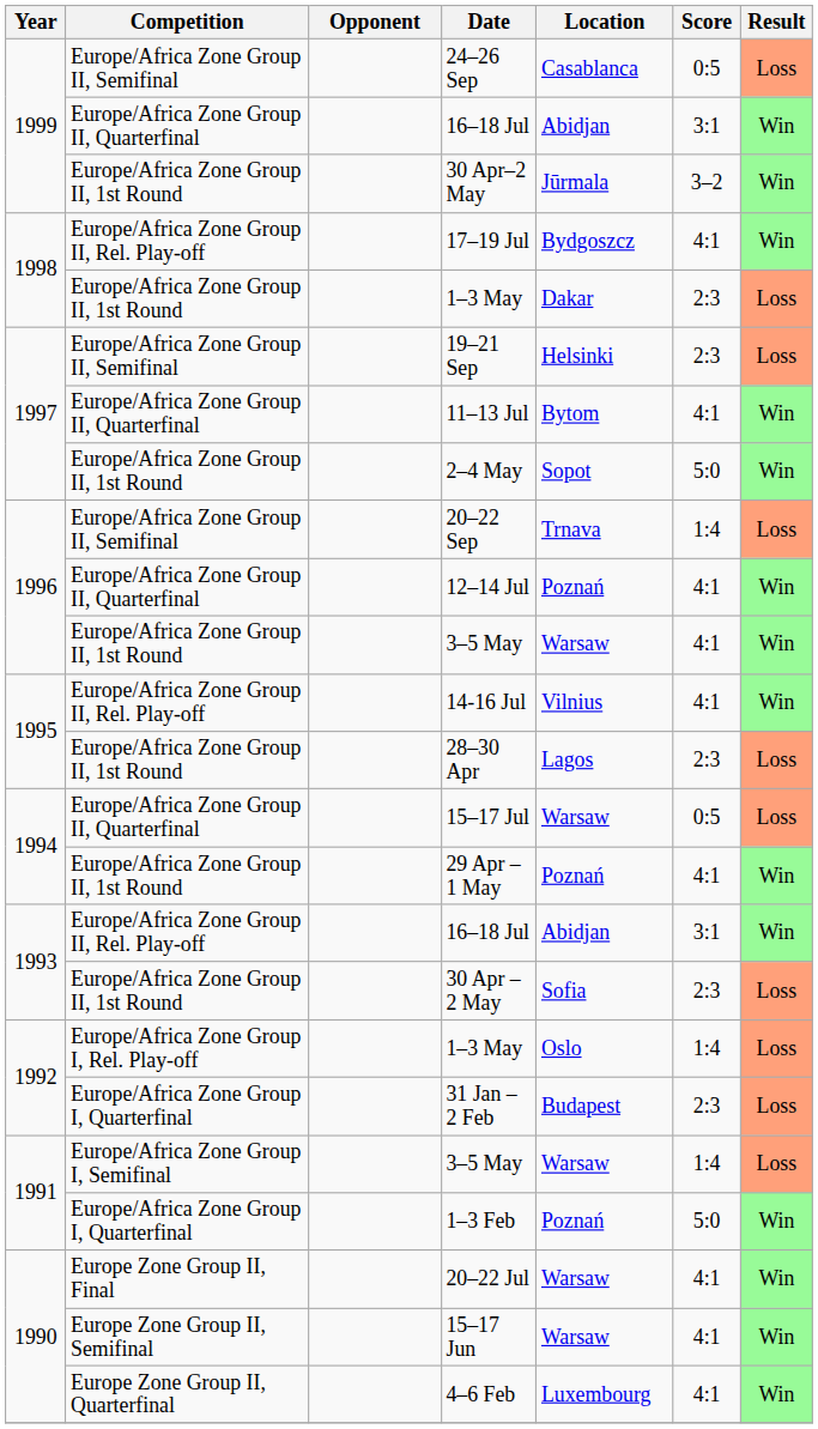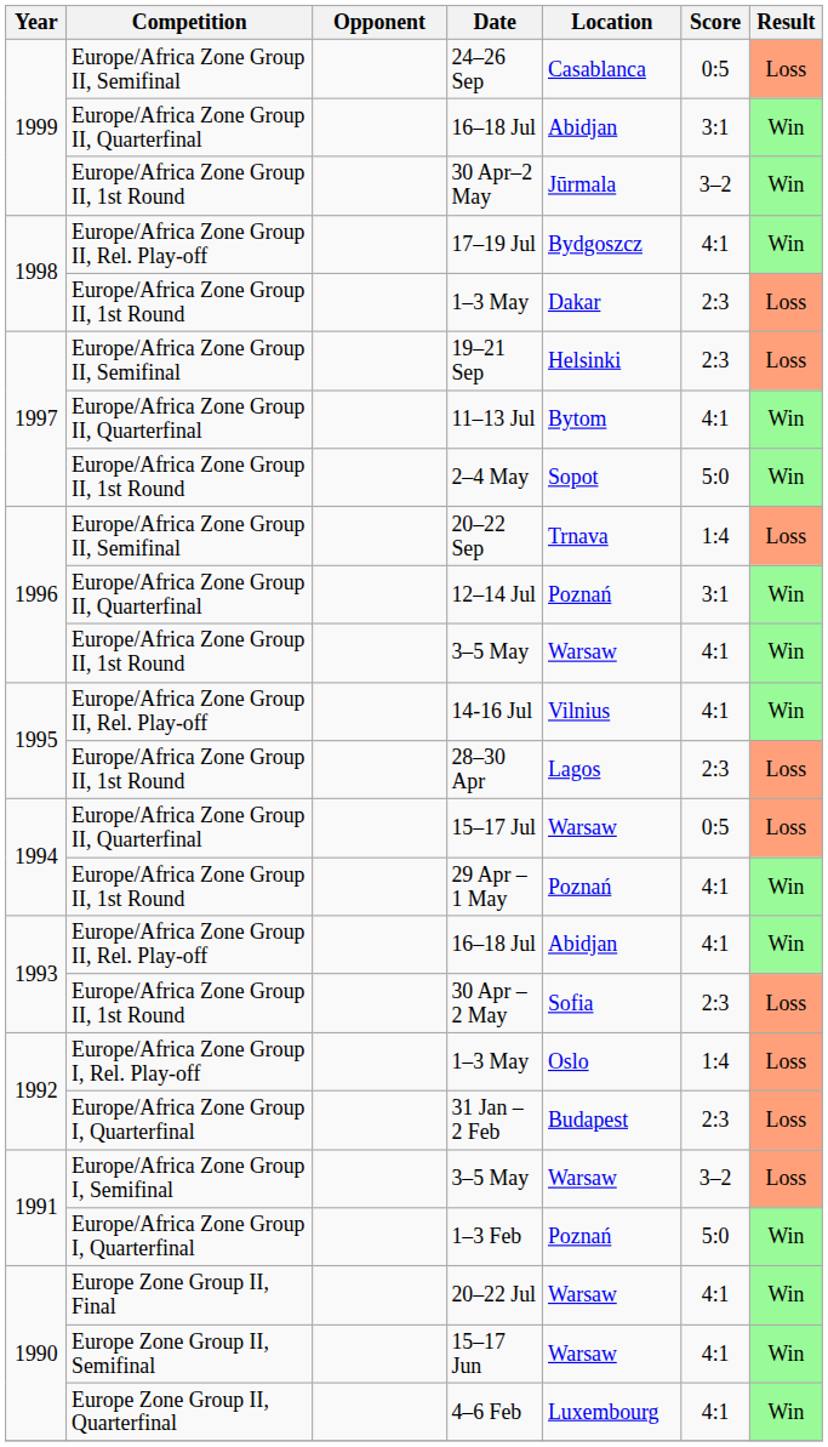 <table class="wikitable collapsible collapsed">
 <tr>
 <th width="45">Year</th>
 <th width="270">Competition</th>
 <th width="120">Opponent</th>
 <th width="100">Date</th>
 <th width="110">Location</th>
 <th width="50">Score</th>
 <th width="50">Result</th>
 </tr>
 <tr>
 <td align="center" rowspan="3">1999</td>
 <td>Europe/Africa Zone Group II, Semifinal</td>
 <td></td>
 <td>24–26 Sep</td>
 <td><a href='#'>Casablanca</a> </td>
 <td align="center">0:5</td>
 <td align="center" bgcolor="#FFA07A">Loss</td>
 </tr>
 <tr>
 <td>Europe/Africa Zone Group II, Quarterfinal</td>
 <td></td>
 <td>16–18 Jul</td>
 <td><a href='#'>Abidjan</a> </td>
 <td align="center">3:1</td>
 <td align="center" bgcolor="#98FB98">Win</td>
 </tr>
 <tr>
 <td>Europe/Africa Zone Group II, 1st Round</td>
 <td></td>
 <td>30 Apr–2 May</td>
 <td><a href='#'>Jūrmala</a> </td>
 <td align="center">3–2</td>
 <td align="center" bgcolor="#98FB98">Win</td>
 </tr>
 <tr>
 <td align="center" rowspan="2">1998</td>
 <td>Europe/Africa Zone Group II, Rel. Play-off</td>
 <td></td>
 <td>17–19 Jul</td>
 <td><a href='#'>Bydgoszcz</a> </td>
 <td align="center">4:1</td>
 <td align="center" bgcolor="#98FB98">Win</td>
 </tr>
 <tr>
 <td>Europe/Africa Zone Group II, 1st Round</td>
 <td></td>
 <td>1–3 May</td>
 <td><a href='#'>Dakar</a> </td>
 <td align="center">2:3</td>
 <td align="center" bgcolor="#FFA07A">Loss</td>
 </tr>
 <tr>
 <td align="center" rowspan="3">1997</td>
 <td>Europe/Africa Zone Group II, Semifinal</td>
 <td></td>
 <td>19–21 Sep</td>
 <td><a href='#'>Helsinki</a> </td>
 <td align="center">2:3</td>
 <td align="center" bgcolor="#FFA07A">Loss</td>
 </tr>
 <tr>
 <td>Europe/Africa Zone Group II, Quarterfinal</td>
 <td></td>
 <td>11–13 Jul</td>
 <td><a href='#'>Bytom</a> </td>
 <td align="center">4:1</td>
 <td align="center" bgcolor="#98FB98">Win</td>
 </tr>
 <tr>
 <td>Europe/Africa Zone Group II, 1st Round</td>
 <td></td>
 <td>2–4 May</td>
 <td><a href='#'>Sopot</a> </td>
 <td align="center">5:0</td>
 <td align="center" bgcolor="#98FB98">Win</td>
 </tr>
 <tr>
 <td align="center" rowspan="3">1996</td>
 <td>Europe/Africa Zone Group II, Semifinal</td>
 <td></td>
 <td>20–22 Sep</td>
 <td><a href='#'>Trnava</a> </td>
 <td align="center">1:4</td>
 <td align="center" bgcolor="#FFA07A">Loss</td>
 </tr>
 <tr>
 <td>Europe/Africa Zone Group II, Quarterfinal</td>
 <td></td>
 <td>12–14 Jul</td>
 <td><a href='#'>Poznań</a> </td>
-<td align="center">4:1</td>
+<td align="center">3:1</td>
 <td align="center" bgcolor="#98FB98">Win</td>
 </tr>
 <tr>
 <td>Europe/Africa Zone Group II, 1st Round</td>
 <td></td>
 <td>3–5 May</td>
 <td><a href='#'>Warsaw</a> </td>
 <td align="center">4:1</td>
 <td align="center" bgcolor="#98FB98">Win</td>
 </tr>
 <tr>
 <td align="center" rowspan="2">1995</td>
 <td>Europe/Africa Zone Group II, Rel. Play-off</td>
 <td></td>
 <td>14-16 Jul</td>
 <td><a href='#'>Vilnius</a> </td>
 <td align="center">4:1</td>
 <td align="center" bgcolor="#98FB98">Win</td>
 </tr>
 <tr>
 <td>Europe/Africa Zone Group II, 1st Round</td>
 <td></td>
 <td>28–30 Apr</td>
 <td><a href='#'>Lagos</a> </td>
 <td align="center">2:3</td>
 <td align="center" bgcolor="#FFA07A">Loss</td>
 </tr>
 <tr>
 <td align="center" rowspan="2">1994</td>
 <td>Europe/Africa Zone Group II, Quarterfinal</td>
 <td></td>
 <td>15–17 Jul</td>
 <td><a href='#'>Warsaw</a> </td>
 <td align="center">0:5</td>
 <td align="center" bgcolor="#FFA07A">Loss</td>
 </tr>
 <tr>
 <td>Europe/Africa Zone Group II, 1st Round</td>
 <td></td>
 <td>29 Apr – 1 May</td>
 <td><a href='#'>Poznań</a> </td>
 <td align="center">4:1</td>
 <td align="center" bgcolor="#98FB98">Win</td>
 </tr>
 <tr>
 <td align="center" rowspan="2">1993</td>
 <td>Europe/Africa Zone Group II, Rel. Play-off</td>
 <td></td>
 <td>16–18 Jul</td>
 <td><a href='#'>Abidjan</a> </td>
-<td align="center">3:1</td>
+<td align="center">4:1</td>
 <td align="center" bgcolor="#98FB98">Win</td>
 </tr>
 <tr>
 <td>Europe/Africa Zone Group II, 1st Round</td>
 <td></td>
 <td>30 Apr – 2 May</td>
 <td><a href='#'>Sofia</a> </td>
 <td align="center">2:3</td>
 <td align="center" bgcolor="#FFA07A">Loss</td>
 </tr>
 <tr>
 <td align="center" rowspan="2">1992</td>
 <td>Europe/Africa Zone Group I, Rel. Play-off</td>
 <td></td>
 <td>1–3 May</td>
 <td><a href='#'>Oslo</a> </td>
 <td align="center">1:4</td>
 <td align="center" bgcolor="#FFA07A">Loss</td>
 </tr>
 <tr>
 <td>Europe/Africa Zone Group I, Quarterfinal</td>
 <td></td>
 <td>31 Jan – 2 Feb</td>
 <td><a href='#'>Budapest</a> </td>
 <td align="center">2:3</td>
 <td align="center" bgcolor="#FFA07A">Loss</td>
 </tr>
 <tr>
 <td align="center" rowspan="2">1991</td>
 <td>Europe/Africa Zone Group I, Semifinal</td>
 <td></td>
 <td>3–5 May</td>
 <td><a href='#'>Warsaw</a> </td>
-<td align="center">1:4</td>
+<td align="center">3–2</td>
 <td align="center" bgcolor="#FFA07A">Loss</td>
 </tr>
 <tr>
 <td>Europe/Africa Zone Group I, Quarterfinal</td>
 <td></td>
 <td>1–3 Feb</td>
 <td><a href='#'>Poznań</a> </td>
 <td align="center">5:0</td>
 <td align="center" bgcolor="#98FB98">Win</td>
 </tr>
 <tr>
 <td align="center" rowspan="3">1990</td>
 <td>Europe Zone Group II, Final</td>
 <td></td>
 <td>20–22 Jul</td>
 <td><a href='#'>Warsaw</a> </td>
 <td align="center">4:1</td>
 <td align="center" bgcolor="#98FB98">Win</td>
 </tr>
 <tr>
 <td>Europe Zone Group II, Semifinal</td>
 <td></td>
 <td>15–17 Jun</td>
 <td><a href='#'>Warsaw</a> </td>
 <td align="center">4:1</td>
 <td align="center" bgcolor="#98FB98">Win</td>
 </tr>
 <tr>
 <td>Europe Zone Group II, Quarterfinal</td>
 <td></td>
 <td>4–6 Feb</td>
 <td><a href='#'>Luxembourg</a> </td>
 <td align="center">4:1</td>
 <td align="center" bgcolor="#98FB98">Win</td>
 </tr>
 <tr>
 </tr>
 </table>
